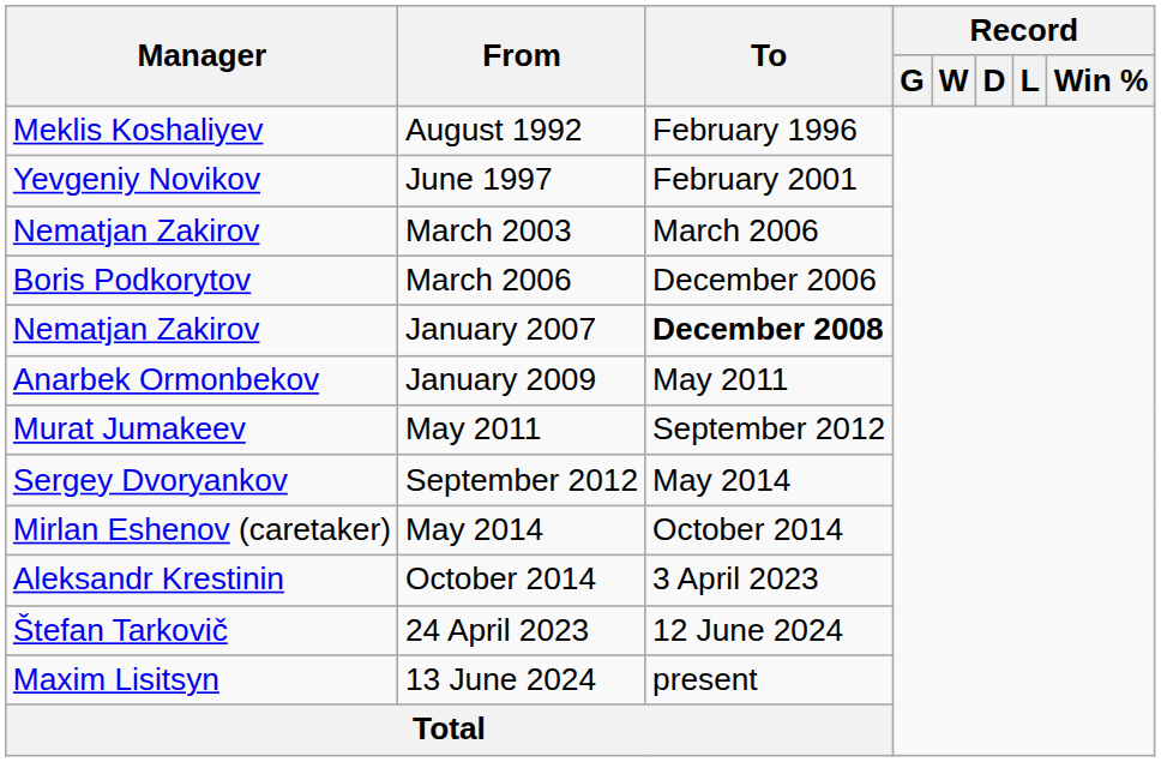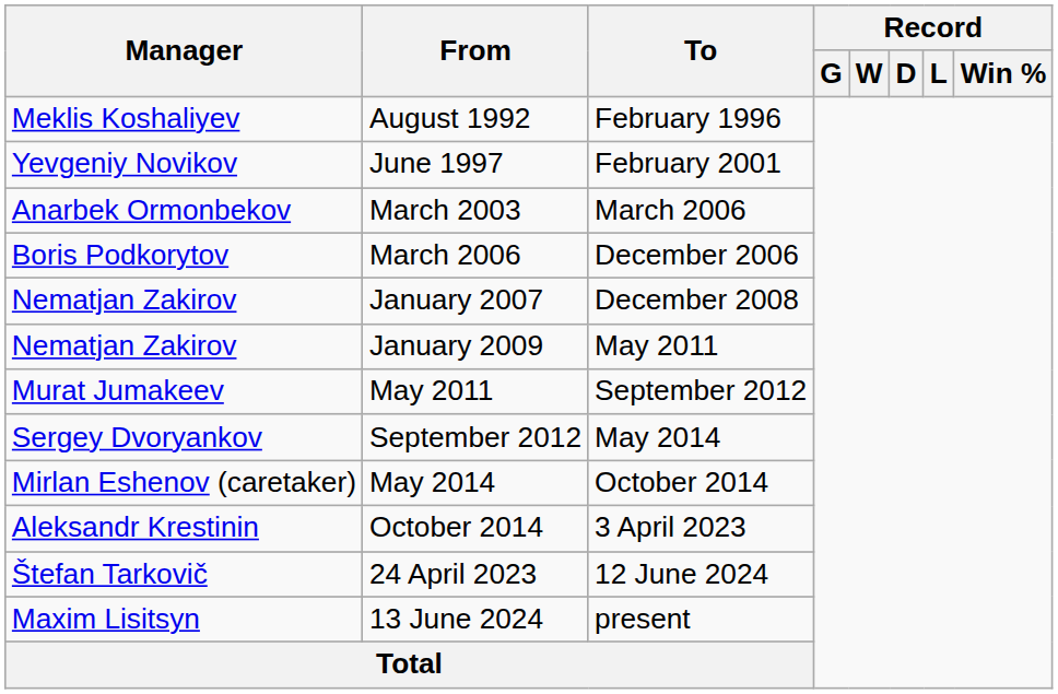 <table class="wikitable" style="text-align: center">
 <tr>
 <th rowspan=2>Manager</th>
 <th rowspan=2>From</th>
 <th rowspan=2>To</th>
 <th colspan=5>Record</th>
 </tr>
 <tr>
 <th>G</th>
 <th>W</th>
 <th>D</th>
 <th>L</th>
 <th>Win %</th>
 </tr>
 <tr>
 <td align=left> <a href='#'>Meklis Koshaliyev</a></td>
 <td align=left>August 1992</td>
 <td align=left>February 1996<br></td>
 </tr>
 <tr>
 <td align=left> <a href='#'>Yevgeniy Novikov</a></td>
 <td align=left>June 1997</td>
 <td align=left>February 2001<br></td>
 </tr>
 <tr>
-<td align=left> <a href='#'>Nematjan Zakirov</a></td>
+<td align=left> <a href='#'>Anarbek Ormonbekov</a></td>
 <td align=left>March 2003</td>
 <td align=left>March 2006<br></td>
 </tr>
 <tr>
 <td align=left> <a href='#'>Boris Podkorytov</a></td>
 <td align=left>March 2006</td>
 <td align=left>December 2006<br></td>
 </tr>
 <tr>
 <td align=left> <a href='#'>Nematjan Zakirov</a></td>
 <td align=left>January 2007</td>
-<td align=left><strong>December 2008<br></strong></td>
+<td align=left>December 2008<br></td>
 </tr>
 <tr>
-<td align=left> <a href='#'>Anarbek Ormonbekov</a></td>
+<td align=left> <a href='#'>Nematjan Zakirov</a></td>
 <td align=left>January 2009</td>
 <td align=left>May 2011<br></td>
 </tr>
 <tr>
 <td align=left> <a href='#'>Murat Jumakeev</a></td>
 <td align=left>May 2011</td>
 <td align=left>September 2012<br></td>
 </tr>
 <tr>
 <td align=left> <a href='#'>Sergey Dvoryankov</a></td>
 <td align=left>September 2012</td>
 <td align=left>May 2014<br></td>
 </tr>
 <tr>
 <td align=left> <a href='#'>Mirlan Eshenov</a> (caretaker)</td>
 <td align=left>May 2014</td>
 <td align=left>October 2014<br></td>
 </tr>
 <tr>
 <td align=left> <a href='#'>Aleksandr Krestinin</a></td>
 <td align=left>October 2014</td>
 <td align=left>3 April 2023<br></td>
 </tr>
 <tr>
 <td align=left> <a href='#'>Štefan Tarkovič</a></td>
 <td align=left>24 April 2023</td>
 <td align=left>12 June 2024<br></td>
 </tr>
 <tr>
 <td align=left> <a href='#'>Maxim Lisitsyn</a></td>
 <td align=left>13 June 2024</td>
 <td align=left>present<br></td>
 </tr>
 <tr>
 <th colspan=3>Total<br></th>
 </tr>
 </table>
